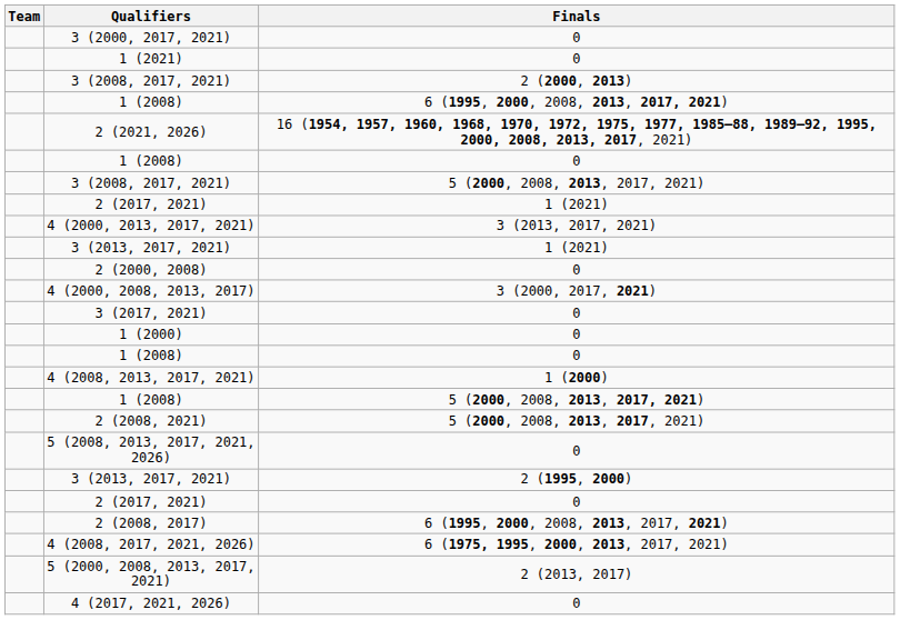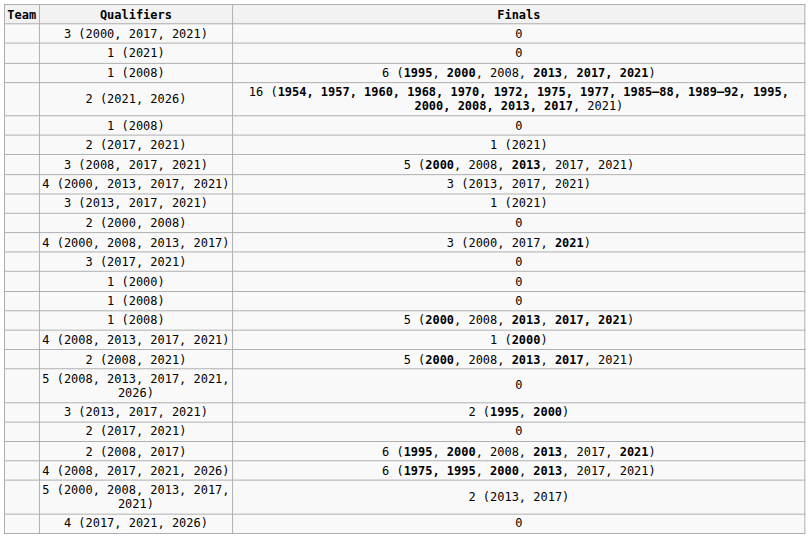 <table class="sortable wikitable" style="text-align:center">
 <tr>
 <th>Team</th>
 <th>Qualifiers</th>
 <th>Finals</th>
 </tr>
 <tr>
 <td></td>
 <td>3 (2000, 2017, 2021)</td>
 <td>0</td>
 </tr>
 <tr>
 <td></td>
 <td>1 (2021)</td>
 <td>0</td>
 </tr>
 <tr>
 <td></td>
-<td>3 (2008, 2017, 2021)</td>
-<td>2 (<strong>2000</strong>, <strong>2013</strong>)</td>
-</tr>
-<tr>
-<td></td>
 <td>1 (2008)</td>
 <td>6 (<strong>1995</strong>, <strong>2000</strong>, 2008, <strong>2013</strong>, <strong>2017, 2021</strong>)</td>
 </tr>
 <tr>
 <td></td>
 <td>2 (2021, 2026)</td>
 <td>16 (<strong>1954, 1957, 1960, 1968, 1970, 1972, 1975, 1977, 1985–88, 1989–92, 1995, 2000, 2008, 2013, 2017</strong>, 2021)</td>
 </tr>
 <tr>
 <td></td>
 <td>1 (2008)</td>
 <td>0</td>
 </tr>
 <tr>
 <td></td>
-<td>3 (2008, 2017, 2021)</td>
-<td>5 (<strong>2000</strong>, 2008, <strong>2013</strong>, 2017, 2021)</td>
+<td>2 (2017, 2021)</td>
+<td>1 (2021)</td>
 </tr>
 <tr>
 <td></td>
-<td>2 (2017, 2021)</td>
-<td>1 (2021)</td>
+<td>3 (2008, 2017, 2021)</td>
+<td>5 (<strong>2000</strong>, 2008, <strong>2013</strong>, 2017, 2021)</td>
 </tr>
 <tr>
 <td></td>
 <td>4 (2000, 2013, 2017, 2021)</td>
 <td>3 (2013, 2017, 2021)</td>
 </tr>
 <tr>
 <td></td>
 <td>3 (2013, 2017, 2021)</td>
 <td>1 (2021)</td>
 </tr>
 <tr>
 <td></td>
 <td>2 (2000, 2008)</td>
 <td>0</td>
 </tr>
 <tr>
 <td></td>
 <td>4 (2000, 2008, 2013, 2017)</td>
 <td>3 (2000, 2017, <strong>2021</strong>)</td>
 </tr>
 <tr>
 <td></td>
 <td>3 (2017, 2021)</td>
 <td>0</td>
 </tr>
 <tr>
 <td></td>
 <td>1 (2000)</td>
 <td>0</td>
 </tr>
 <tr>
 <td></td>
 <td>1 (2008)</td>
 <td>0</td>
 </tr>
 <tr>
 <td></td>
-<td>4 (2008, 2013, 2017, 2021)</td>
-<td>1 (<strong>2000</strong>)</td>
+<td>1 (2008)</td>
+<td>5 (<strong>2000</strong>, 2008, <strong>2013</strong>, <strong>2017, 2021</strong>)</td>
 </tr>
 <tr>
 <td></td>
-<td>1 (2008)</td>
-<td>5 (<strong>2000</strong>, 2008, <strong>2013</strong>, <strong>2017, 2021</strong>)</td>
+<td>4 (2008, 2013, 2017, 2021)</td>
+<td>1 (<strong>2000</strong>)</td>
 </tr>
 <tr>
 <td></td>
 <td>2 (2008, 2021)</td>
 <td>5 (<strong>2000</strong>, 2008, <strong>2013</strong>, <strong>2017</strong>, 2021)</td>
 </tr>
 <tr>
 <td></td>
 <td>5 (2008, 2013, 2017, 2021, 2026)</td>
 <td>0</td>
 </tr>
 <tr>
 <td></td>
 <td>3 (2013, 2017, 2021)</td>
 <td>2 (<strong>1995</strong>, <strong>2000</strong>)</td>
 </tr>
 <tr>
 <td></td>
 <td>2 (2017, 2021)</td>
 <td>0</td>
 </tr>
 <tr>
 <td></td>
 <td>2 (2008, 2017)</td>
 <td>6 (<strong>1995</strong>, <strong>2000</strong>, 2008, <strong>2013</strong>, 2017, <strong>2021</strong>)</td>
 </tr>
 <tr>
 <td></td>
 <td>4 (2008, 2017, 2021, 2026)</td>
 <td>6 (<strong>1975, 1995</strong>, <strong>2000</strong>, <strong>2013</strong>, 2017, 2021)</td>
 </tr>
 <tr>
 <td></td>
 <td>5 (2000, 2008, 2013, 2017, 2021)</td>
 <td>2 (2013, 2017)</td>
 </tr>
 <tr>
 <td></td>
 <td>4 (2017, 2021, 2026)</td>
 <td>0</td>
 </tr>
 </table>
